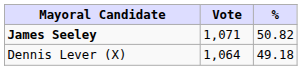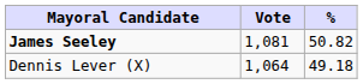 <table class="wikitable">
 <tr>
 <th style="background:#ddf; width:200px;">Mayoral Candidate</th>
 <th style="background:#ddf; width:50px;">Vote</th>
 <th style="background:#ddf; width:30px;">%</th>
 </tr>
 <tr>
 <td><strong>James Seeley</strong></td>
-<td>1,071</td>
+<td>1,081</td>
 <td>50.82</td>
 </tr>
 <tr>
 <td>Dennis Lever (X)</td>
 <td>1,064</td>
 <td>49.18</td>
 </tr>
 </table>
